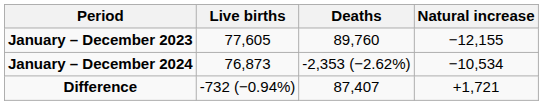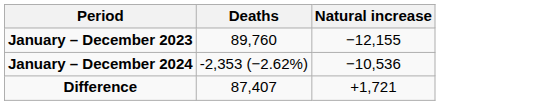 <table class="wikitable"  style="text-align:center;">
 <tr>
 <th>Period</th>
-<th>Live births</th>
 <th>Deaths</th>
 <th>Natural increase</th>
 </tr>
 <tr>
 <td><strong>January – December 2023</strong></td>
-<td>77,605</td>
 <td>89,760</td>
 <td>−12,155</td>
 </tr>
 <tr>
 <td><strong>January – December 2024</strong></td>
-<td>76,873</td>
 <td> -2,353 (−2.62%)</td>
-<td>−10,534</td>
+<td>−10,536</td>
 </tr>
 <tr>
 <td><strong>Difference</strong></td>
-<td> -732 (−0.94%)</td>
 <td>87,407</td>
 <td> +1,721</td>
 </tr>
 </table>
